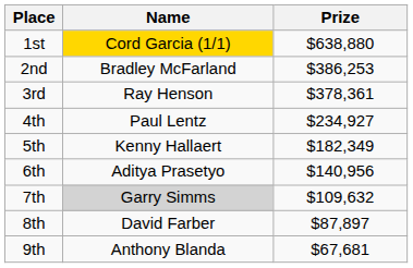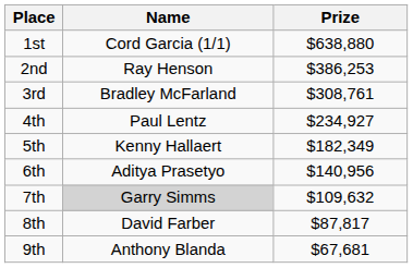 <table class="wikitable">
 <tr>
 <th width="50">Place</th>
 <th width="200">Name</th>
 <th width="125">Prize</th>
 </tr>
 <tr>
 <td align = "center">1st</td>
-<td align = "center" style="background: gold;">Cord Garcia (1/1)</td>
+<td align = "center">Cord Garcia (1/1)</td>
 <td align = "center">$638,880</td>
 </tr>
 <tr>
 <td align = "center">2nd</td>
-<td align = "center">Bradley McFarland</td>
+<td align = "center">Ray Henson</td>
 <td align = "center">$386,253</td>
 </tr>
 <tr>
 <td align = "center">3rd</td>
-<td align = "center">Ray Henson</td>
-<td align = "center">$378,361</td>
+<td align = "center">Bradley McFarland</td>
+<td align = "center">$308,761</td>
 </tr>
 <tr>
 <td align = "center">4th</td>
 <td align = "center">Paul Lentz</td>
 <td align = "center">$234,927</td>
 </tr>
 <tr>
 <td align = "center">5th</td>
 <td align = "center">Kenny Hallaert</td>
 <td align = "center">$182,349</td>
 </tr>
 <tr>
 <td align = "center">6th</td>
 <td align = "center">Aditya Prasetyo</td>
 <td align = "center">$140,956</td>
 </tr>
 <tr>
 <td align = "center">7th</td>
 <td align = "center" style="background: lightgrey;">Garry Simms</td>
 <td align = "center">$109,632</td>
 </tr>
 <tr>
 <td align = "center">8th</td>
 <td align = "center">David Farber</td>
-<td align = "center">$87,897</td>
+<td align = "center">$87,817</td>
 </tr>
 <tr>
 <td align = "center">9th</td>
 <td align = "center">Anthony Blanda</td>
 <td align = "center">$67,681</td>
 </tr>
 </table>
